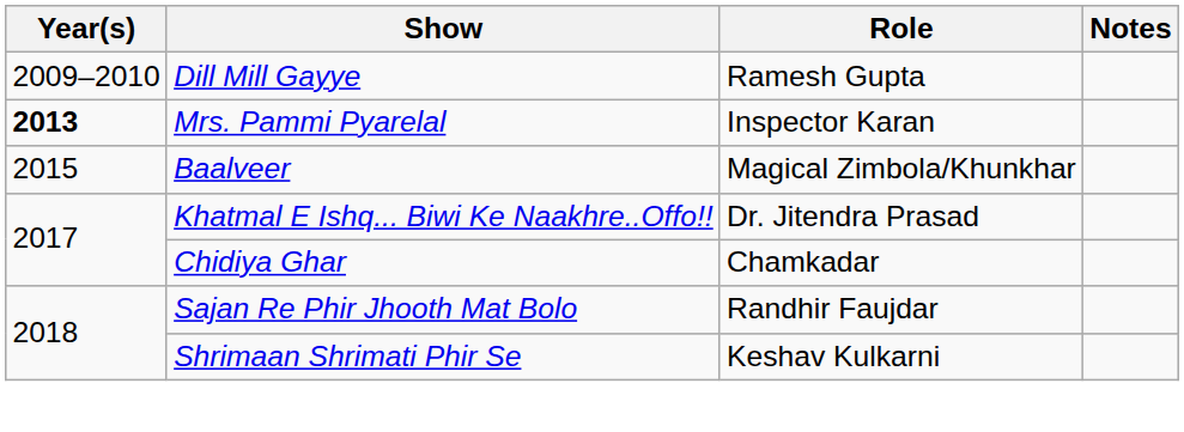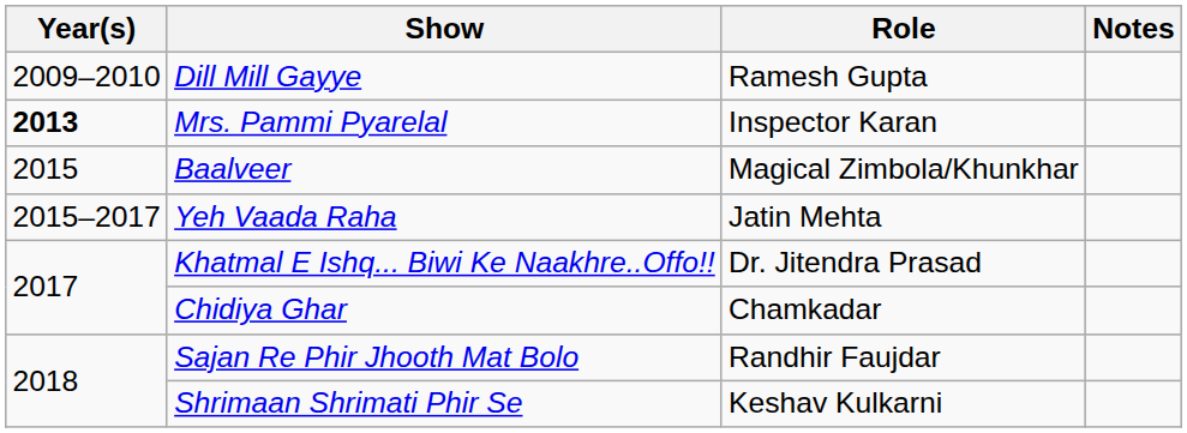 <table class="wikitable sortable">
 <tr>
 <th scope="col">Year(s)</th>
 <th scope="col">Show</th>
 <th scope="col">Role</th>
 <th scope="col">Notes</th>
 </tr>
 <tr>
 <td>2009–2010</td>
 <td><em><a href='#'>Dill Mill Gayye</a></em></td>
 <td>Ramesh Gupta</td>
 <td></td>
 </tr>
 <tr>
 <td><strong>2013</strong></td>
 <td><em><a href='#'>Mrs. Pammi Pyarelal</a></em></td>
 <td>Inspector Karan</td>
 <td></td>
 </tr>
 <tr>
 <td>2015</td>
 <td><em><a href='#'>Baalveer</a></em></td>
 <td>Magical Zimbola/Khunkhar</td>
 <td></td>
 </tr>
 <tr>
+<td>2015–2017</td>
+<td><em><a href='#'>Yeh Vaada Raha</a></em></td>
+<td>Jatin Mehta</td>
+<td></td>
+</tr>
+<tr>
 <td rowspan="2">2017</td>
 <td><em><a href='#'>Khatmal E Ishq... Biwi Ke Naakhre..Offo!!</a></em></td>
 <td>Dr. Jitendra Prasad</td>
 <td></td>
 </tr>
 <tr>
 <td><em><a href='#'>Chidiya Ghar</a></em></td>
 <td>Chamkadar</td>
 <td></td>
 </tr>
 <tr>
 <td rowspan=2>2018</td>
 <td><em><a href='#'>Sajan Re Phir Jhooth Mat Bolo</a></em></td>
 <td>Randhir Faujdar</td>
 <td></td>
 </tr>
 <tr>
 <td><em><a href='#'>Shrimaan Shrimati Phir Se</a></em></td>
 <td>Keshav Kulkarni</td>
 <td></td>
 </tr>
 </table>
